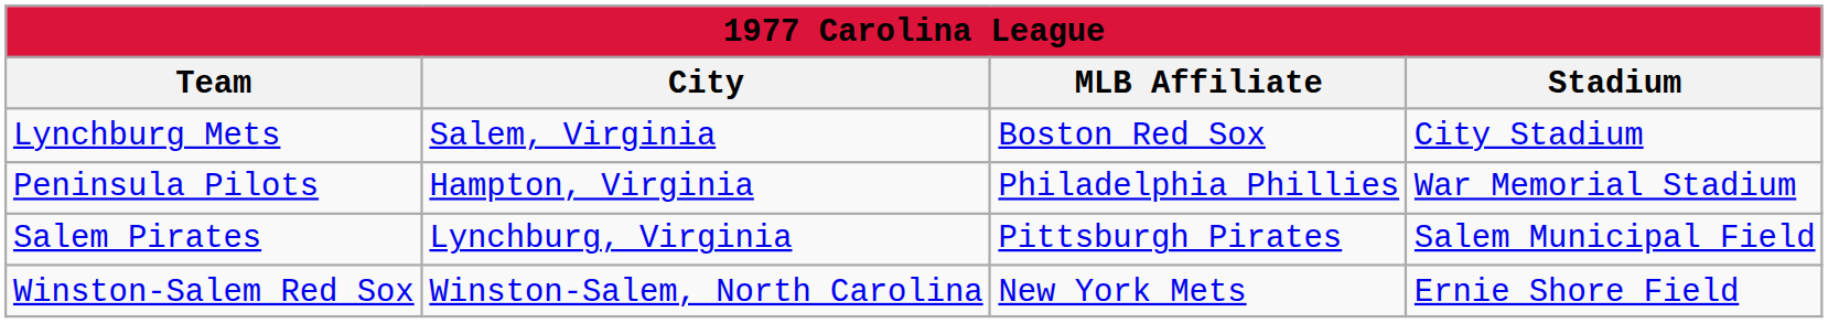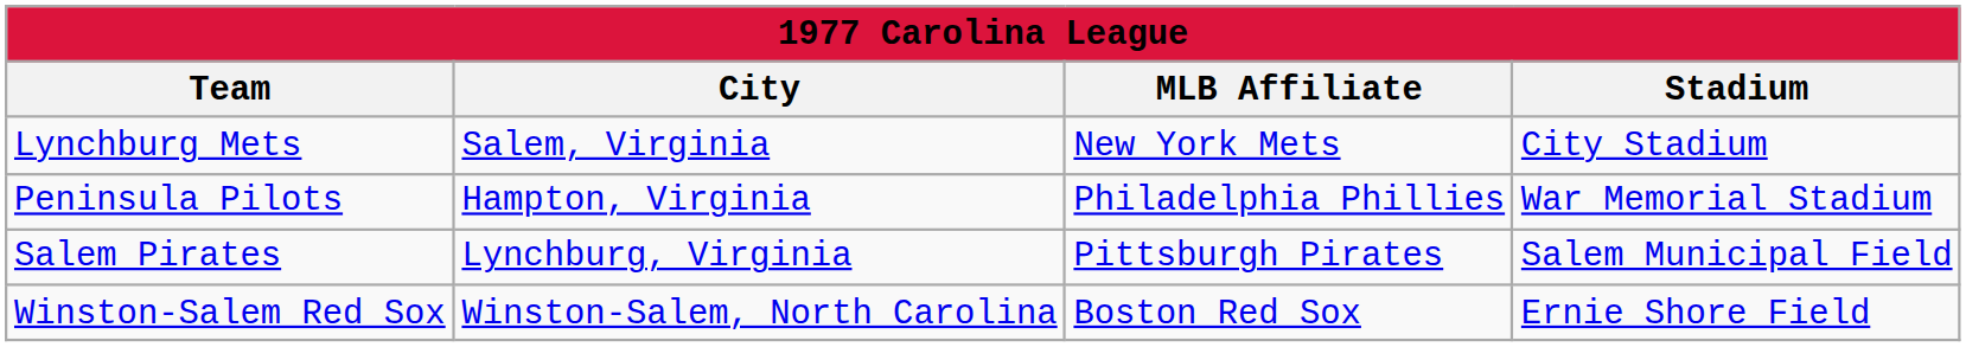 <table class="wikitable" style="width:auto">
 <tr>
 <td bgcolor="#DC143C" align="center" colspan="7"><strong><span>1977 Carolina League</span></strong></td>
 </tr>
 <tr>
 <th>Team</th>
 <th>City</th>
 <th>MLB Affiliate</th>
 <th>Stadium</th>
 </tr>
 <tr>
 <td><a href='#'>Lynchburg Mets</a></td>
 <td><a href='#'>Salem, Virginia</a></td>
-<td><a href='#'>Boston Red Sox</a></td>
+<td><a href='#'>New York Mets</a></td>
 <td><a href='#'>City Stadium</a></td>
 </tr>
 <tr>
 <td><a href='#'>Peninsula Pilots</a></td>
 <td><a href='#'>Hampton, Virginia</a></td>
 <td><a href='#'>Philadelphia Phillies</a></td>
 <td><a href='#'>War Memorial Stadium</a></td>
 </tr>
 <tr>
 <td><a href='#'>Salem Pirates</a></td>
 <td><a href='#'>Lynchburg, Virginia</a></td>
 <td><a href='#'>Pittsburgh Pirates</a></td>
 <td><a href='#'>Salem Municipal Field</a></td>
 </tr>
 <tr>
 <td><a href='#'>Winston-Salem Red Sox</a></td>
 <td><a href='#'>Winston-Salem, North Carolina</a></td>
-<td><a href='#'>New York Mets</a></td>
+<td><a href='#'>Boston Red Sox</a></td>
 <td><a href='#'>Ernie Shore Field</a></td>
 </tr>
 </table>
